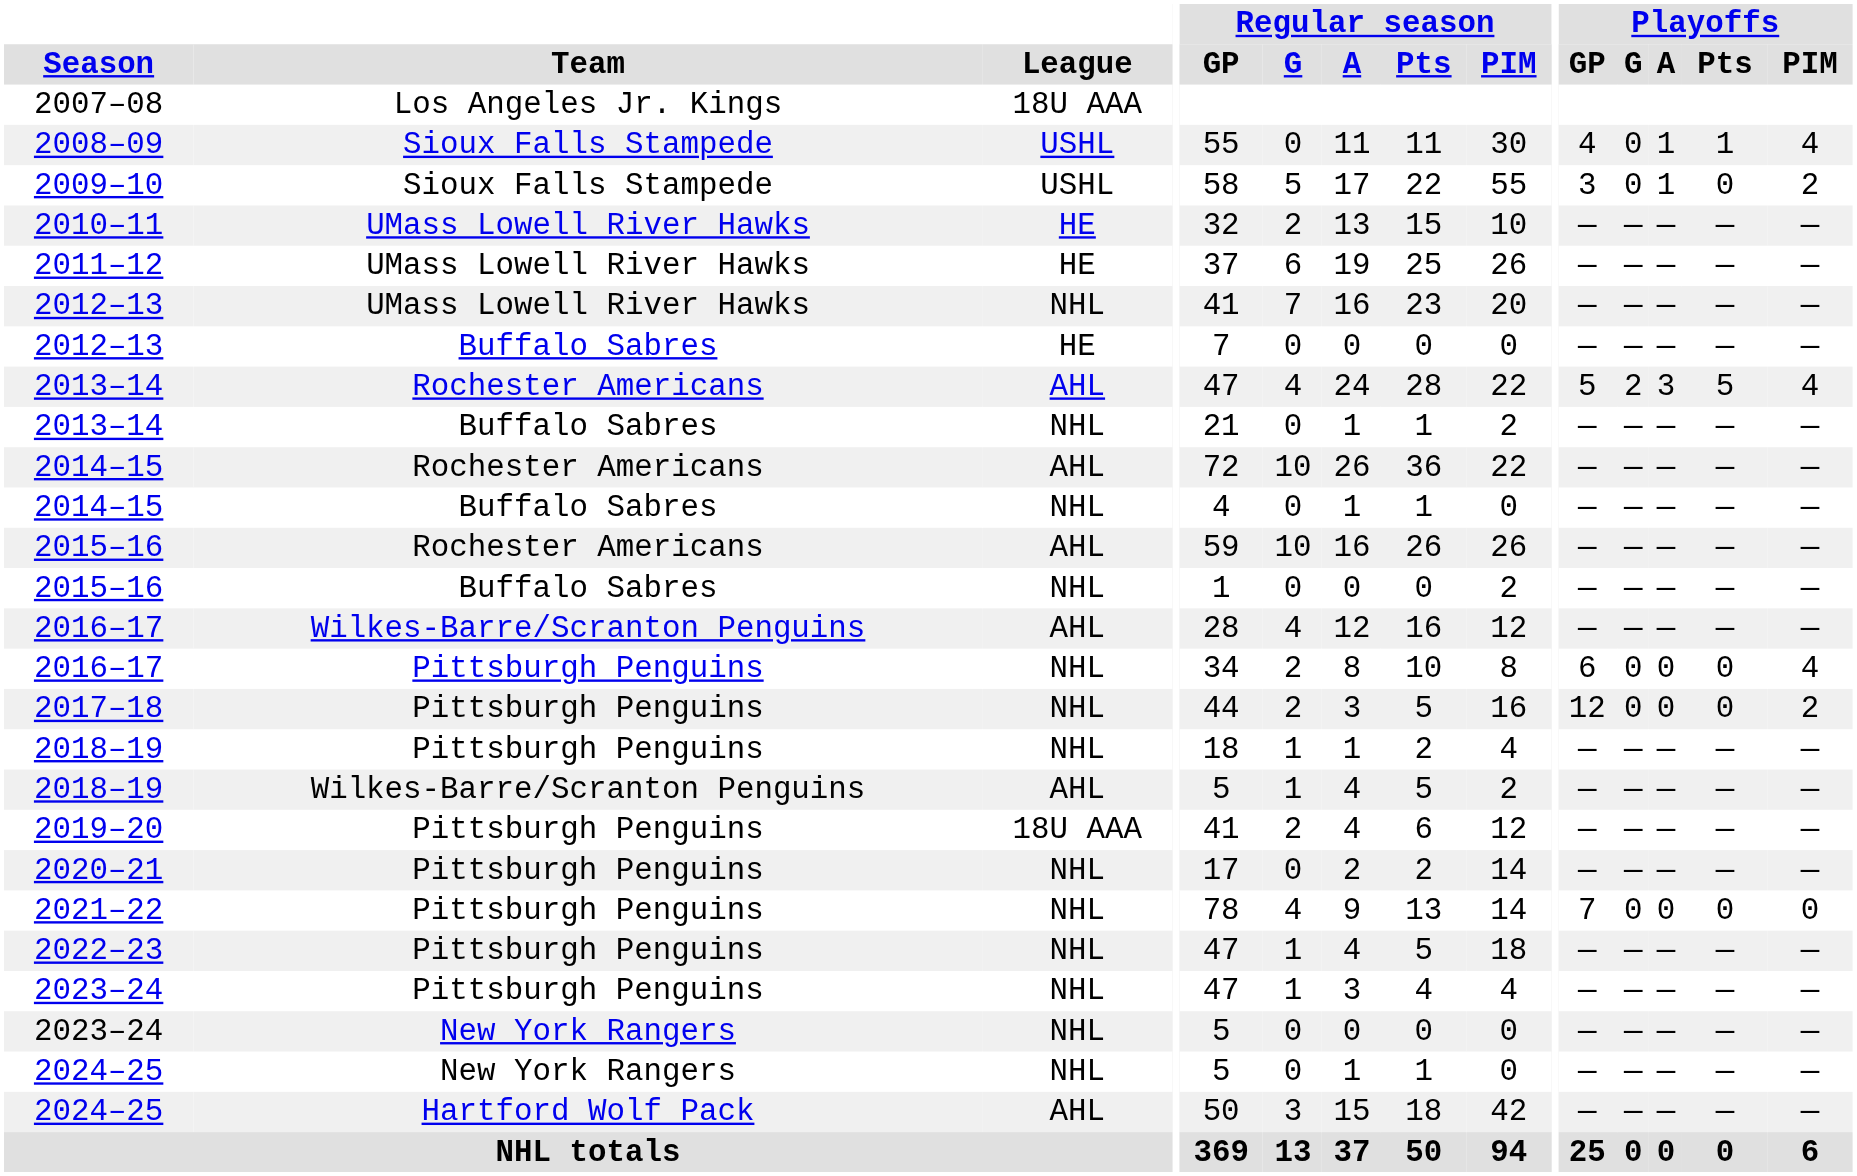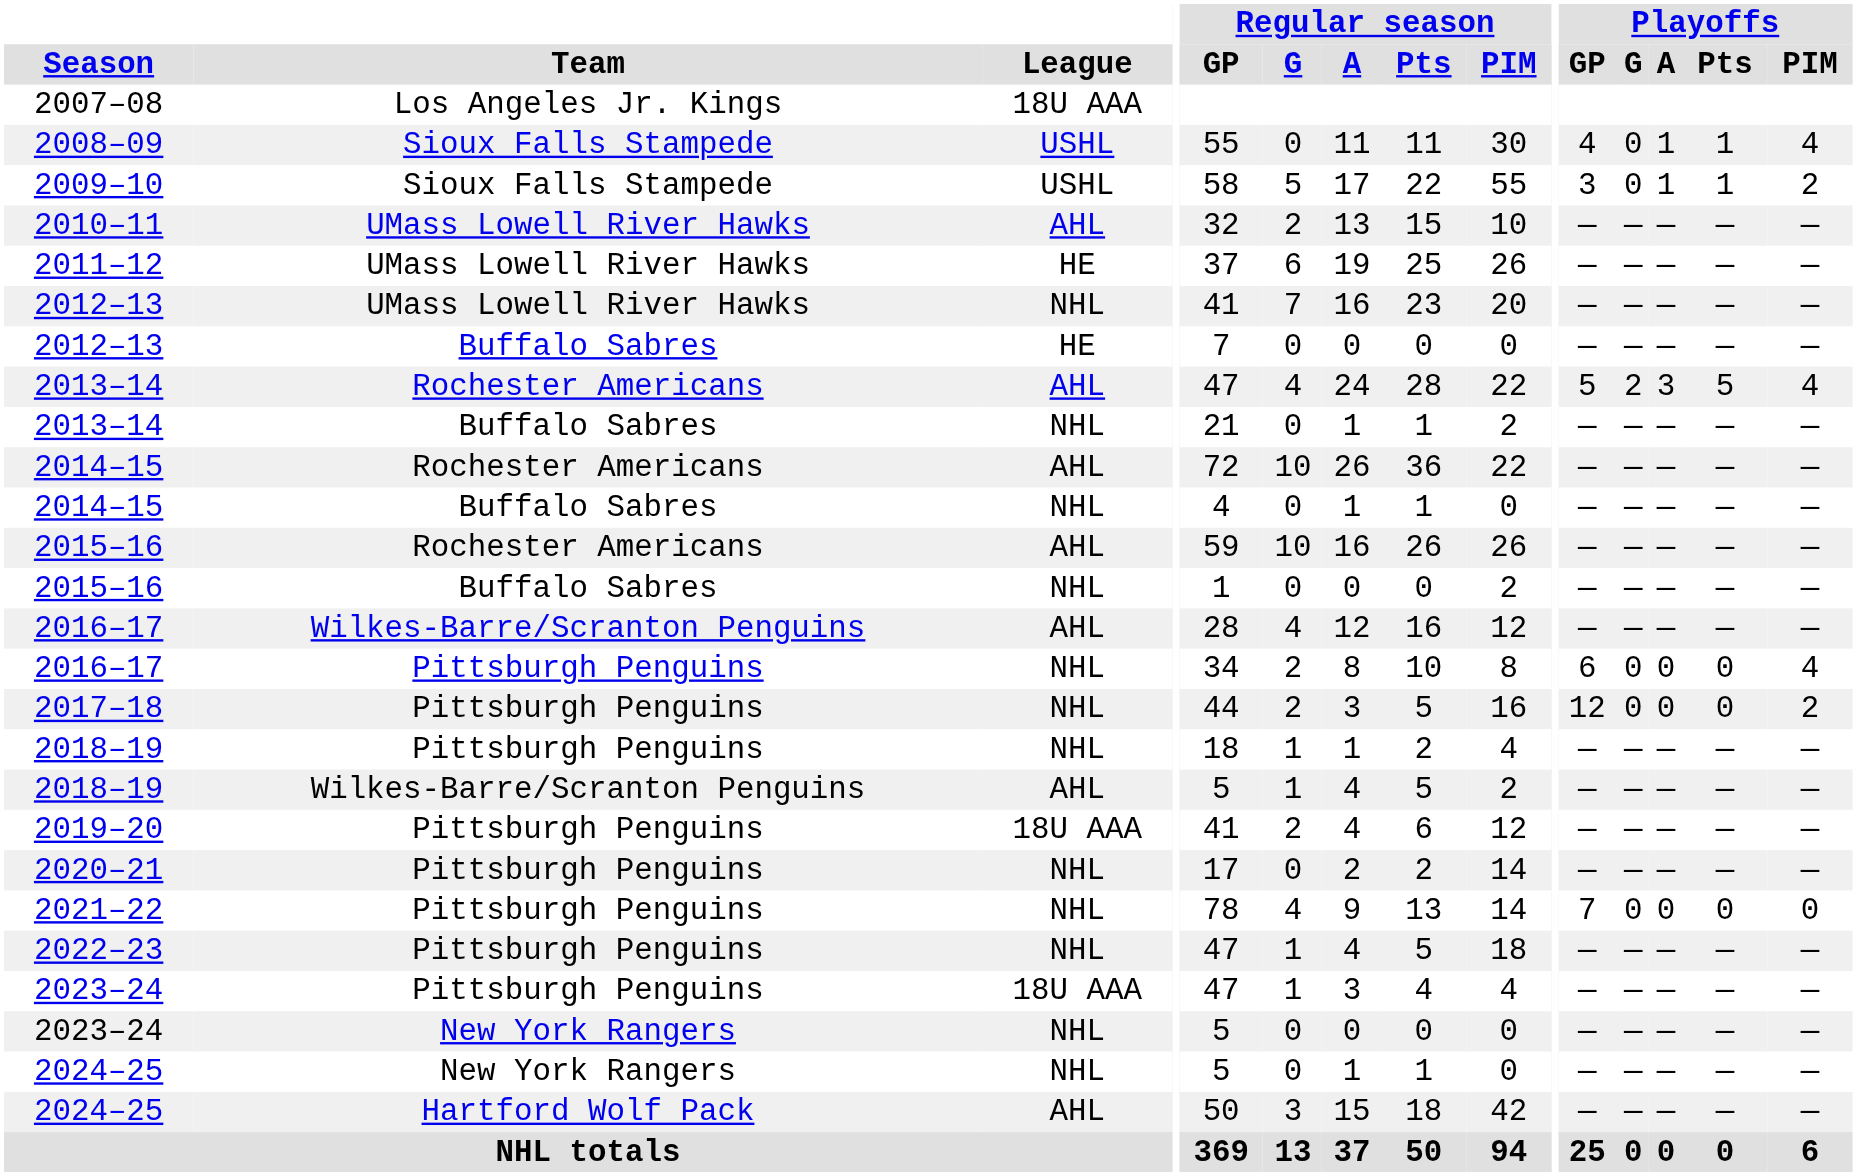 <table border="0" cellpadding="1" cellspacing="0" style="text-align:center; width:60em">
 <tr bgcolor="#e0e0e0">
 <th colspan="3" bgcolor="#ffffff"></th>
 <th rowspan="99" bgcolor="#ffffff"></th>
 <th colspan="5"><a href='#'>Regular season</a></th>
 <th rowspan="99" bgcolor="#ffffff"></th>
 <th colspan="5"><a href='#'>Playoffs</a></th>
 </tr>
 <tr bgcolor="#e0e0e0">
 <th><a href='#'>Season</a></th>
 <th>Team</th>
 <th>League</th>
 <th>GP</th>
 <th><a href='#'>G</a></th>
 <th><a href='#'>A</a></th>
 <th><a href='#'>Pts</a></th>
 <th><a href='#'>PIM</a></th>
 <th>GP</th>
 <th>G</th>
 <th>A</th>
 <th>Pts</th>
 <th>PIM</th>
 </tr>
 <tr>
 <td>2007–08</td>
 <td>Los Angeles Jr. Kings</td>
 <td>18U AAA</td>
 <td></td>
 <td></td>
 <td></td>
 <td></td>
 <td></td>
 <td></td>
 <td></td>
 <td></td>
 <td></td>
 <td></td>
 </tr>
 <tr bgcolor="#f0f0f0">
 <td><a href='#'>2008–09</a></td>
 <td><a href='#'>Sioux Falls Stampede</a></td>
 <td><a href='#'>USHL</a></td>
 <td>55</td>
 <td>0</td>
 <td>11</td>
 <td>11</td>
 <td>30</td>
 <td>4</td>
 <td>0</td>
 <td>1</td>
 <td>1</td>
 <td>4</td>
 </tr>
 <tr>
 <td><a href='#'>2009–10</a></td>
 <td>Sioux Falls Stampede</td>
 <td>USHL</td>
 <td>58</td>
 <td>5</td>
 <td>17</td>
 <td>22</td>
 <td>55</td>
 <td>3</td>
 <td>0</td>
 <td>1</td>
-<td>0</td>
+<td>1</td>
 <td>2</td>
 </tr>
 <tr bgcolor="#f0f0f0">
 <td><a href='#'>2010–11</a></td>
 <td><a href='#'>UMass Lowell River Hawks</a></td>
-<td><a href='#'>HE</a></td>
+<td><a href='#'>AHL</a></td>
 <td>32</td>
 <td>2</td>
 <td>13</td>
 <td>15</td>
 <td>10</td>
 <td>—</td>
 <td>—</td>
 <td>—</td>
 <td>—</td>
 <td>—</td>
 </tr>
 <tr>
 <td><a href='#'>2011–12</a></td>
 <td>UMass Lowell River Hawks</td>
 <td>HE</td>
 <td>37</td>
 <td>6</td>
 <td>19</td>
 <td>25</td>
 <td>26</td>
 <td>—</td>
 <td>—</td>
 <td>—</td>
 <td>—</td>
 <td>—</td>
 </tr>
 <tr bgcolor="#f0f0f0">
 <td><a href='#'>2012–13</a></td>
 <td>UMass Lowell River Hawks</td>
 <td>NHL</td>
 <td>41</td>
 <td>7</td>
 <td>16</td>
 <td>23</td>
 <td>20</td>
 <td>—</td>
 <td>—</td>
 <td>—</td>
 <td>—</td>
 <td>—</td>
 </tr>
 <tr>
 <td><a href='#'>2012–13</a></td>
 <td><a href='#'>Buffalo Sabres</a></td>
 <td>HE</td>
 <td>7</td>
 <td>0</td>
 <td>0</td>
 <td>0</td>
 <td>0</td>
 <td>—</td>
 <td>—</td>
 <td>—</td>
 <td>—</td>
 <td>—</td>
 </tr>
 <tr bgcolor="#f0f0f0">
 <td><a href='#'>2013–14</a></td>
 <td><a href='#'>Rochester Americans</a></td>
 <td><a href='#'>AHL</a></td>
 <td>47</td>
 <td>4</td>
 <td>24</td>
 <td>28</td>
 <td>22</td>
 <td>5</td>
 <td>2</td>
 <td>3</td>
 <td>5</td>
 <td>4</td>
 </tr>
 <tr>
 <td><a href='#'>2013–14</a></td>
 <td>Buffalo Sabres</td>
 <td>NHL</td>
 <td>21</td>
 <td>0</td>
 <td>1</td>
 <td>1</td>
 <td>2</td>
 <td>—</td>
 <td>—</td>
 <td>—</td>
 <td>—</td>
 <td>—</td>
 </tr>
 <tr bgcolor="#f0f0f0">
 <td><a href='#'>2014–15</a></td>
 <td>Rochester Americans</td>
 <td>AHL</td>
 <td>72</td>
 <td>10</td>
 <td>26</td>
 <td>36</td>
 <td>22</td>
 <td>—</td>
 <td>—</td>
 <td>—</td>
 <td>—</td>
 <td>—</td>
 </tr>
 <tr>
 <td><a href='#'>2014–15</a></td>
 <td>Buffalo Sabres</td>
 <td>NHL</td>
 <td>4</td>
 <td>0</td>
 <td>1</td>
 <td>1</td>
 <td>0</td>
 <td>—</td>
 <td>—</td>
 <td>—</td>
 <td>—</td>
 <td>—</td>
 </tr>
 <tr bgcolor="#f0f0f0">
 <td><a href='#'>2015–16</a></td>
 <td>Rochester Americans</td>
 <td>AHL</td>
 <td>59</td>
 <td>10</td>
 <td>16</td>
 <td>26</td>
 <td>26</td>
 <td>—</td>
 <td>—</td>
 <td>—</td>
 <td>—</td>
 <td>—</td>
 </tr>
 <tr>
 <td><a href='#'>2015–16</a></td>
 <td>Buffalo Sabres</td>
 <td>NHL</td>
 <td>1</td>
 <td>0</td>
 <td>0</td>
 <td>0</td>
 <td>2</td>
 <td>—</td>
 <td>—</td>
 <td>—</td>
 <td>—</td>
 <td>—</td>
 </tr>
 <tr bgcolor="#f0f0f0">
 <td><a href='#'>2016–17</a></td>
 <td><a href='#'>Wilkes-Barre/Scranton Penguins</a></td>
 <td>AHL</td>
 <td>28</td>
 <td>4</td>
 <td>12</td>
 <td>16</td>
 <td>12</td>
 <td>—</td>
 <td>—</td>
 <td>—</td>
 <td>—</td>
 <td>—</td>
 </tr>
 <tr>
 <td><a href='#'>2016–17</a></td>
 <td><a href='#'>Pittsburgh Penguins</a></td>
 <td>NHL</td>
 <td>34</td>
 <td>2</td>
 <td>8</td>
 <td>10</td>
 <td>8</td>
 <td>6</td>
 <td>0</td>
 <td>0</td>
 <td>0</td>
 <td>4</td>
 </tr>
 <tr bgcolor="#f0f0f0">
 <td><a href='#'>2017–18</a></td>
 <td>Pittsburgh Penguins</td>
 <td>NHL</td>
 <td>44</td>
 <td>2</td>
 <td>3</td>
 <td>5</td>
 <td>16</td>
 <td>12</td>
 <td>0</td>
 <td>0</td>
 <td>0</td>
 <td>2</td>
 </tr>
 <tr>
 <td><a href='#'>2018–19</a></td>
 <td>Pittsburgh Penguins</td>
 <td>NHL</td>
 <td>18</td>
 <td>1</td>
 <td>1</td>
 <td>2</td>
 <td>4</td>
 <td>—</td>
 <td>—</td>
 <td>—</td>
 <td>—</td>
 <td>—</td>
 </tr>
 <tr bgcolor="#f0f0f0">
 <td><a href='#'>2018–19</a></td>
 <td>Wilkes-Barre/Scranton Penguins</td>
 <td>AHL</td>
 <td>5</td>
 <td>1</td>
 <td>4</td>
 <td>5</td>
 <td>2</td>
 <td>—</td>
 <td>—</td>
 <td>—</td>
 <td>—</td>
 <td>—</td>
 </tr>
 <tr>
 <td><a href='#'>2019–20</a></td>
 <td>Pittsburgh Penguins</td>
 <td>18U AAA</td>
 <td>41</td>
 <td>2</td>
 <td>4</td>
 <td>6</td>
 <td>12</td>
 <td>—</td>
 <td>—</td>
 <td>—</td>
 <td>—</td>
 <td>—</td>
 </tr>
 <tr bgcolor="#f0f0f0">
 <td><a href='#'>2020–21</a></td>
 <td>Pittsburgh Penguins</td>
 <td>NHL</td>
 <td>17</td>
 <td>0</td>
 <td>2</td>
 <td>2</td>
 <td>14</td>
 <td>—</td>
 <td>—</td>
 <td>—</td>
 <td>—</td>
 <td>—</td>
 </tr>
 <tr>
 <td><a href='#'>2021–22</a></td>
 <td>Pittsburgh Penguins</td>
 <td>NHL</td>
 <td>78</td>
 <td>4</td>
 <td>9</td>
 <td>13</td>
 <td>14</td>
 <td>7</td>
 <td>0</td>
 <td>0</td>
 <td>0</td>
 <td>0</td>
 </tr>
 <tr bgcolor="#f0f0f0">
 <td><a href='#'>2022–23</a></td>
 <td>Pittsburgh Penguins</td>
 <td>NHL</td>
 <td>47</td>
 <td>1</td>
 <td>4</td>
 <td>5</td>
 <td>18</td>
 <td>—</td>
 <td>—</td>
 <td>—</td>
 <td>—</td>
 <td>—</td>
 </tr>
 <tr>
 <td><a href='#'>2023–24</a></td>
 <td>Pittsburgh Penguins</td>
-<td>NHL</td>
+<td>18U AAA</td>
 <td>47</td>
 <td>1</td>
 <td>3</td>
 <td>4</td>
 <td>4</td>
 <td>—</td>
 <td>—</td>
 <td>—</td>
 <td>—</td>
 <td>—</td>
 </tr>
 <tr bgcolor="#f0f0f0">
 <td>2023–24</td>
 <td><a href='#'>New York Rangers</a></td>
 <td>NHL</td>
 <td>5</td>
 <td>0</td>
 <td>0</td>
 <td>0</td>
 <td>0</td>
 <td>—</td>
 <td>—</td>
 <td>—</td>
 <td>—</td>
 <td>—</td>
 </tr>
 <tr>
 <td><a href='#'>2024–25</a></td>
 <td>New York Rangers</td>
 <td>NHL</td>
 <td>5</td>
 <td>0</td>
 <td>1</td>
 <td>1</td>
 <td>0</td>
 <td>—</td>
 <td>—</td>
 <td>—</td>
 <td>—</td>
 <td>—</td>
 </tr>
 <tr bgcolor="#f0f0f0">
 <td><a href='#'>2024–25</a></td>
 <td><a href='#'>Hartford Wolf Pack</a></td>
 <td>AHL</td>
 <td>50</td>
 <td>3</td>
 <td>15</td>
 <td>18</td>
 <td>42</td>
 <td>—</td>
 <td>—</td>
 <td>—</td>
 <td>—</td>
 <td>—</td>
 </tr>
 <tr bgcolor="#e0e0e0">
 <th colspan="3">NHL totals</th>
 <th>369</th>
 <th>13</th>
 <th>37</th>
 <th>50</th>
 <th>94</th>
 <th>25</th>
 <th>0</th>
 <th>0</th>
 <th>0</th>
 <th>6</th>
 </tr>
 </table>
